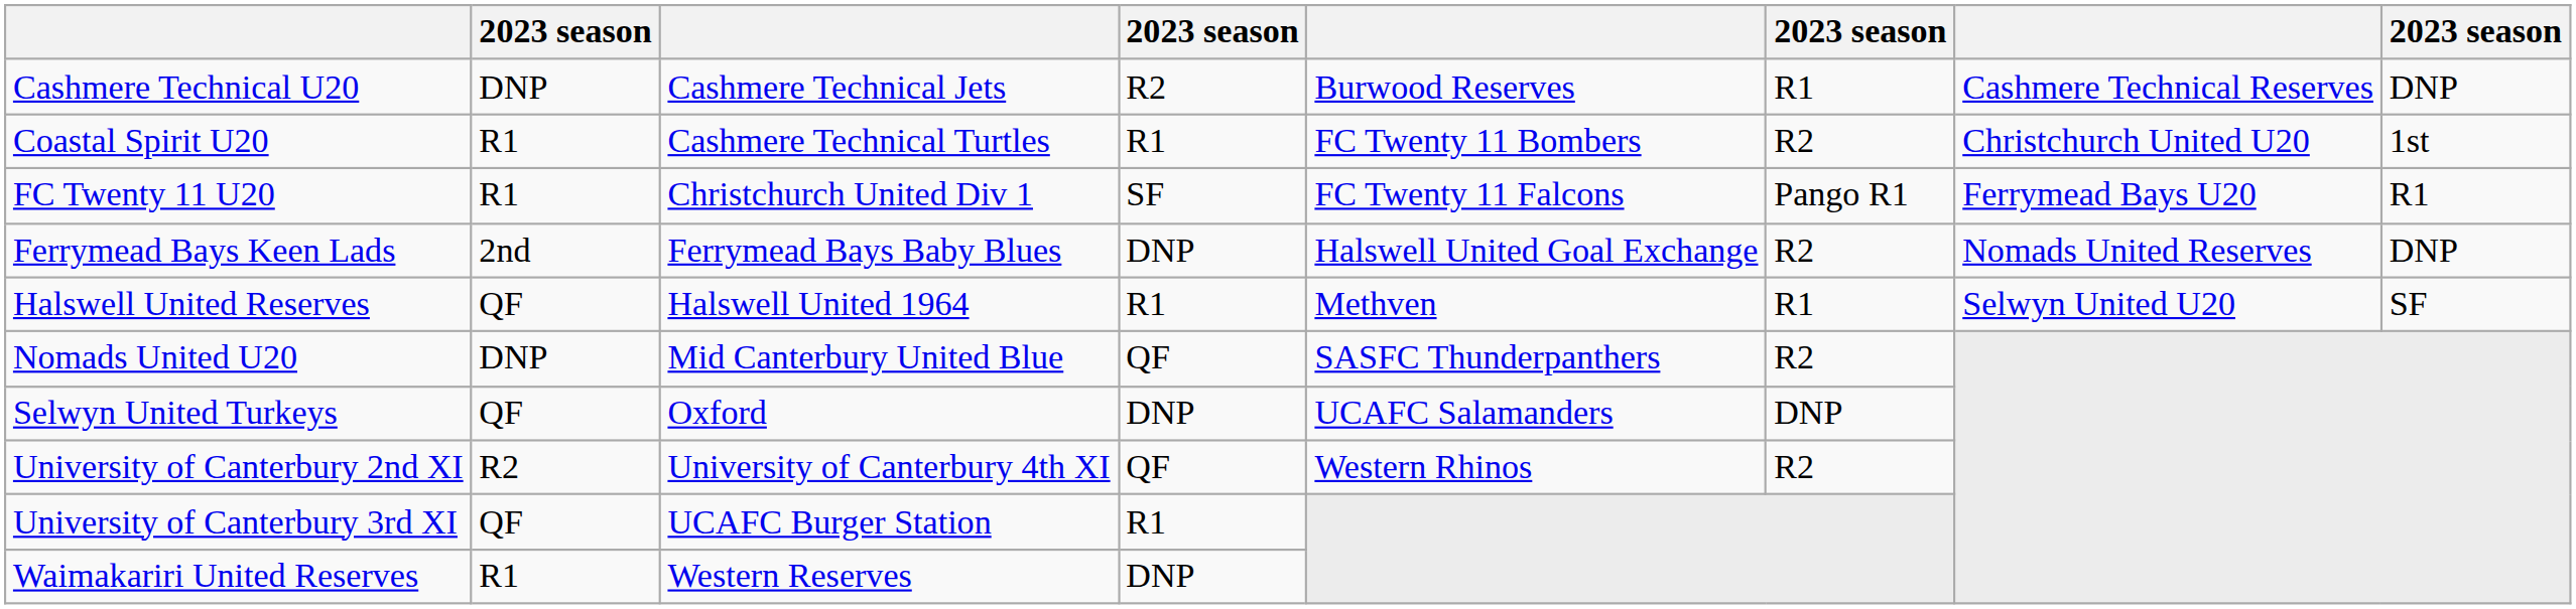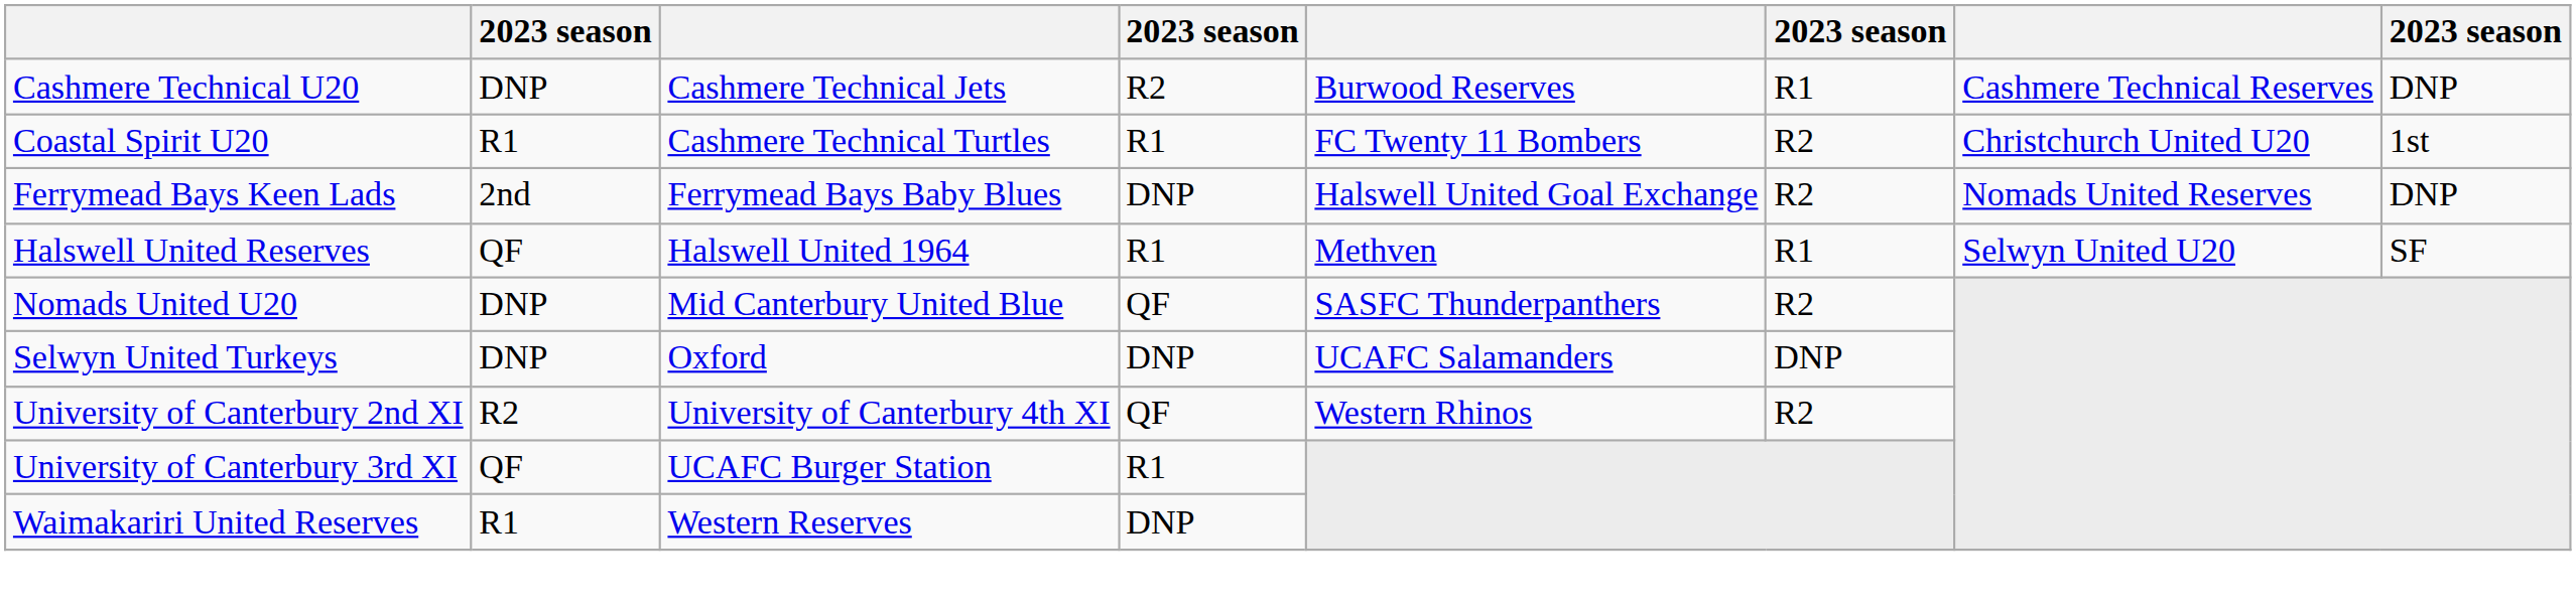 <table class="wikitable sortable defaultcenter col1left col3left col5left col7left">
 <tr>
 <th></th>
 <th>2023 season</th>
 <th></th>
 <th>2023 season</th>
 <th></th>
 <th>2023 season</th>
 <th></th>
 <th>2023 season</th>
 </tr>
 <tr>
 <td><a href='#'>Cashmere Technical U20</a></td>
 <td>DNP</td>
 <td><a href='#'>Cashmere Technical Jets</a></td>
 <td>R2</td>
 <td><a href='#'>Burwood Reserves</a></td>
 <td>R1</td>
 <td><a href='#'>Cashmere Technical Reserves</a></td>
 <td>DNP</td>
 </tr>
 <tr>
 <td><a href='#'>Coastal Spirit U20</a></td>
 <td>R1</td>
 <td><a href='#'>Cashmere Technical Turtles</a></td>
 <td>R1</td>
 <td><a href='#'>FC Twenty 11 Bombers</a></td>
 <td>R2</td>
 <td><a href='#'>Christchurch United U20</a></td>
 <td>1st</td>
 </tr>
 <tr>
-<td><a href='#'>FC Twenty 11 U20</a></td>
-<td>R1</td>
-<td><a href='#'>Christchurch United Div 1</a></td>
-<td>SF</td>
-<td><a href='#'>FC Twenty 11 Falcons</a></td>
-<td>Pango R1</td>
-<td><a href='#'>Ferrymead Bays U20</a></td>
-<td>R1</td>
-</tr>
-<tr>
 <td><a href='#'>Ferrymead Bays Keen Lads</a></td>
 <td>2nd</td>
 <td><a href='#'>Ferrymead Bays Baby Blues</a></td>
 <td>DNP</td>
 <td><a href='#'>Halswell United Goal Exchange</a></td>
 <td>R2</td>
 <td><a href='#'>Nomads United Reserves</a></td>
 <td>DNP</td>
 </tr>
 <tr>
 <td><a href='#'>Halswell United Reserves</a></td>
 <td>QF</td>
 <td><a href='#'>Halswell United 1964</a></td>
 <td>R1</td>
 <td><a href='#'>Methven</a></td>
 <td>R1</td>
 <td><a href='#'>Selwyn United U20</a></td>
 <td>SF</td>
 </tr>
 <tr>
 <td><a href='#'>Nomads United U20</a></td>
 <td>DNP</td>
 <td><a href='#'>Mid Canterbury United Blue</a></td>
 <td>QF</td>
 <td><a href='#'>SASFC Thunderpanthers</a></td>
 <td>R2</td>
 <td colspan=2 rowspan=5 style="background: #ececec;"></td>
 </tr>
 <tr>
 <td><a href='#'>Selwyn United Turkeys</a></td>
-<td>QF</td>
+<td>DNP</td>
 <td><a href='#'>Oxford</a></td>
 <td>DNP</td>
 <td><a href='#'>UCAFC Salamanders</a></td>
 <td>DNP</td>
 </tr>
 <tr>
 <td><a href='#'>University of Canterbury 2nd XI</a></td>
 <td>R2</td>
 <td><a href='#'>University of Canterbury 4th XI</a></td>
 <td>QF</td>
 <td><a href='#'>Western Rhinos</a></td>
 <td>R2</td>
 </tr>
 <tr>
 <td><a href='#'>University of Canterbury 3rd XI</a></td>
 <td>QF</td>
 <td><a href='#'>UCAFC Burger Station</a></td>
 <td>R1</td>
 <td colspan=2 rowspan=2 style="background: #ececec;"></td>
 </tr>
 <tr>
 <td><a href='#'>Waimakariri United Reserves</a></td>
 <td>R1</td>
 <td><a href='#'>Western Reserves</a></td>
 <td>DNP</td>
 </tr>
 </table>
